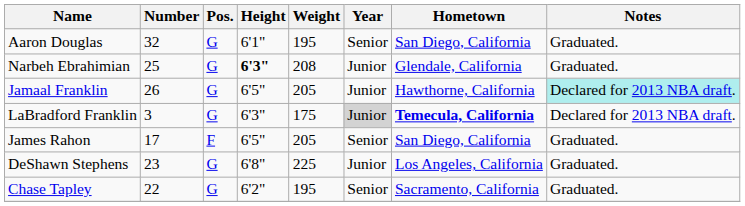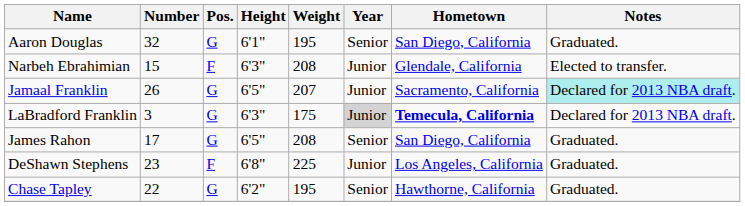 <table class="wikitable sortable" border="1">
 <tr>
 <th>Name</th>
 <th>Number</th>
 <th>Pos.</th>
 <th>Height</th>
 <th>Weight</th>
 <th>Year</th>
 <th>Hometown</th>
 <th class="unsortable">Notes</th>
 </tr>
 <tr>
 <td sortname>Aaron Douglas</td>
 <td>32</td>
 <td><a href='#'>G</a></td>
 <td>6'1"</td>
 <td>195</td>
 <td>Senior</td>
 <td><a href='#'>San Diego, California</a></td>
 <td>Graduated.</td>
 </tr>
 <tr>
 <td sortname>Narbeh Ebrahimian</td>
-<td>25</td>
-<td><a href='#'>G</a></td>
-<td><strong>6'3"</strong></td>
+<td>15</td>
+<td><a href='#'>F</a></td>
+<td>6'3"</td>
 <td>208</td>
 <td>Junior</td>
 <td><a href='#'>Glendale, California</a></td>
-<td>Graduated.</td>
+<td>Elected to transfer.</td>
 </tr>
 <tr>
 <td sortname><a href='#'>Jamaal Franklin</a></td>
 <td>26</td>
 <td><a href='#'>G</a></td>
 <td>6'5"</td>
-<td>205</td>
+<td>207</td>
 <td>Junior</td>
-<td><a href='#'>Hawthorne, California</a></td>
+<td><a href='#'>Sacramento, California</a></td>
 <td style="background: paleturquoise;">Declared for <a href='#'>2013 NBA draft</a>.</td>
 </tr>
 <tr>
 <td sortname>LaBradford Franklin</td>
 <td>3</td>
 <td><a href='#'>G</a></td>
 <td>6'3"</td>
 <td>175</td>
 <td style="background: lightgrey;">Junior</td>
 <td><strong><a href='#'>Temecula, California</a></strong></td>
 <td>Declared for <a href='#'>2013 NBA draft</a>.</td>
 </tr>
 <tr>
 <td sortname>James Rahon</td>
 <td>17</td>
-<td><a href='#'>F</a></td>
+<td><a href='#'>G</a></td>
 <td>6'5"</td>
-<td>205</td>
+<td>208</td>
 <td>Senior</td>
 <td><a href='#'>San Diego, California</a></td>
 <td>Graduated.</td>
 </tr>
 <tr>
 <td sortname>DeShawn Stephens</td>
 <td>23</td>
-<td><a href='#'>G</a></td>
+<td><a href='#'>F</a></td>
 <td>6'8"</td>
 <td>225</td>
 <td>Junior</td>
 <td><a href='#'>Los Angeles, California</a></td>
 <td>Graduated.</td>
 </tr>
 <tr>
 <td sortname><a href='#'>Chase Tapley</a></td>
 <td>22</td>
 <td><a href='#'>G</a></td>
 <td>6'2"</td>
 <td>195</td>
 <td>Senior</td>
-<td><a href='#'>Sacramento, California</a></td>
+<td><a href='#'>Hawthorne, California</a></td>
 <td>Graduated.</td>
 </tr>
 <tr>
 </tr>
 </table>
